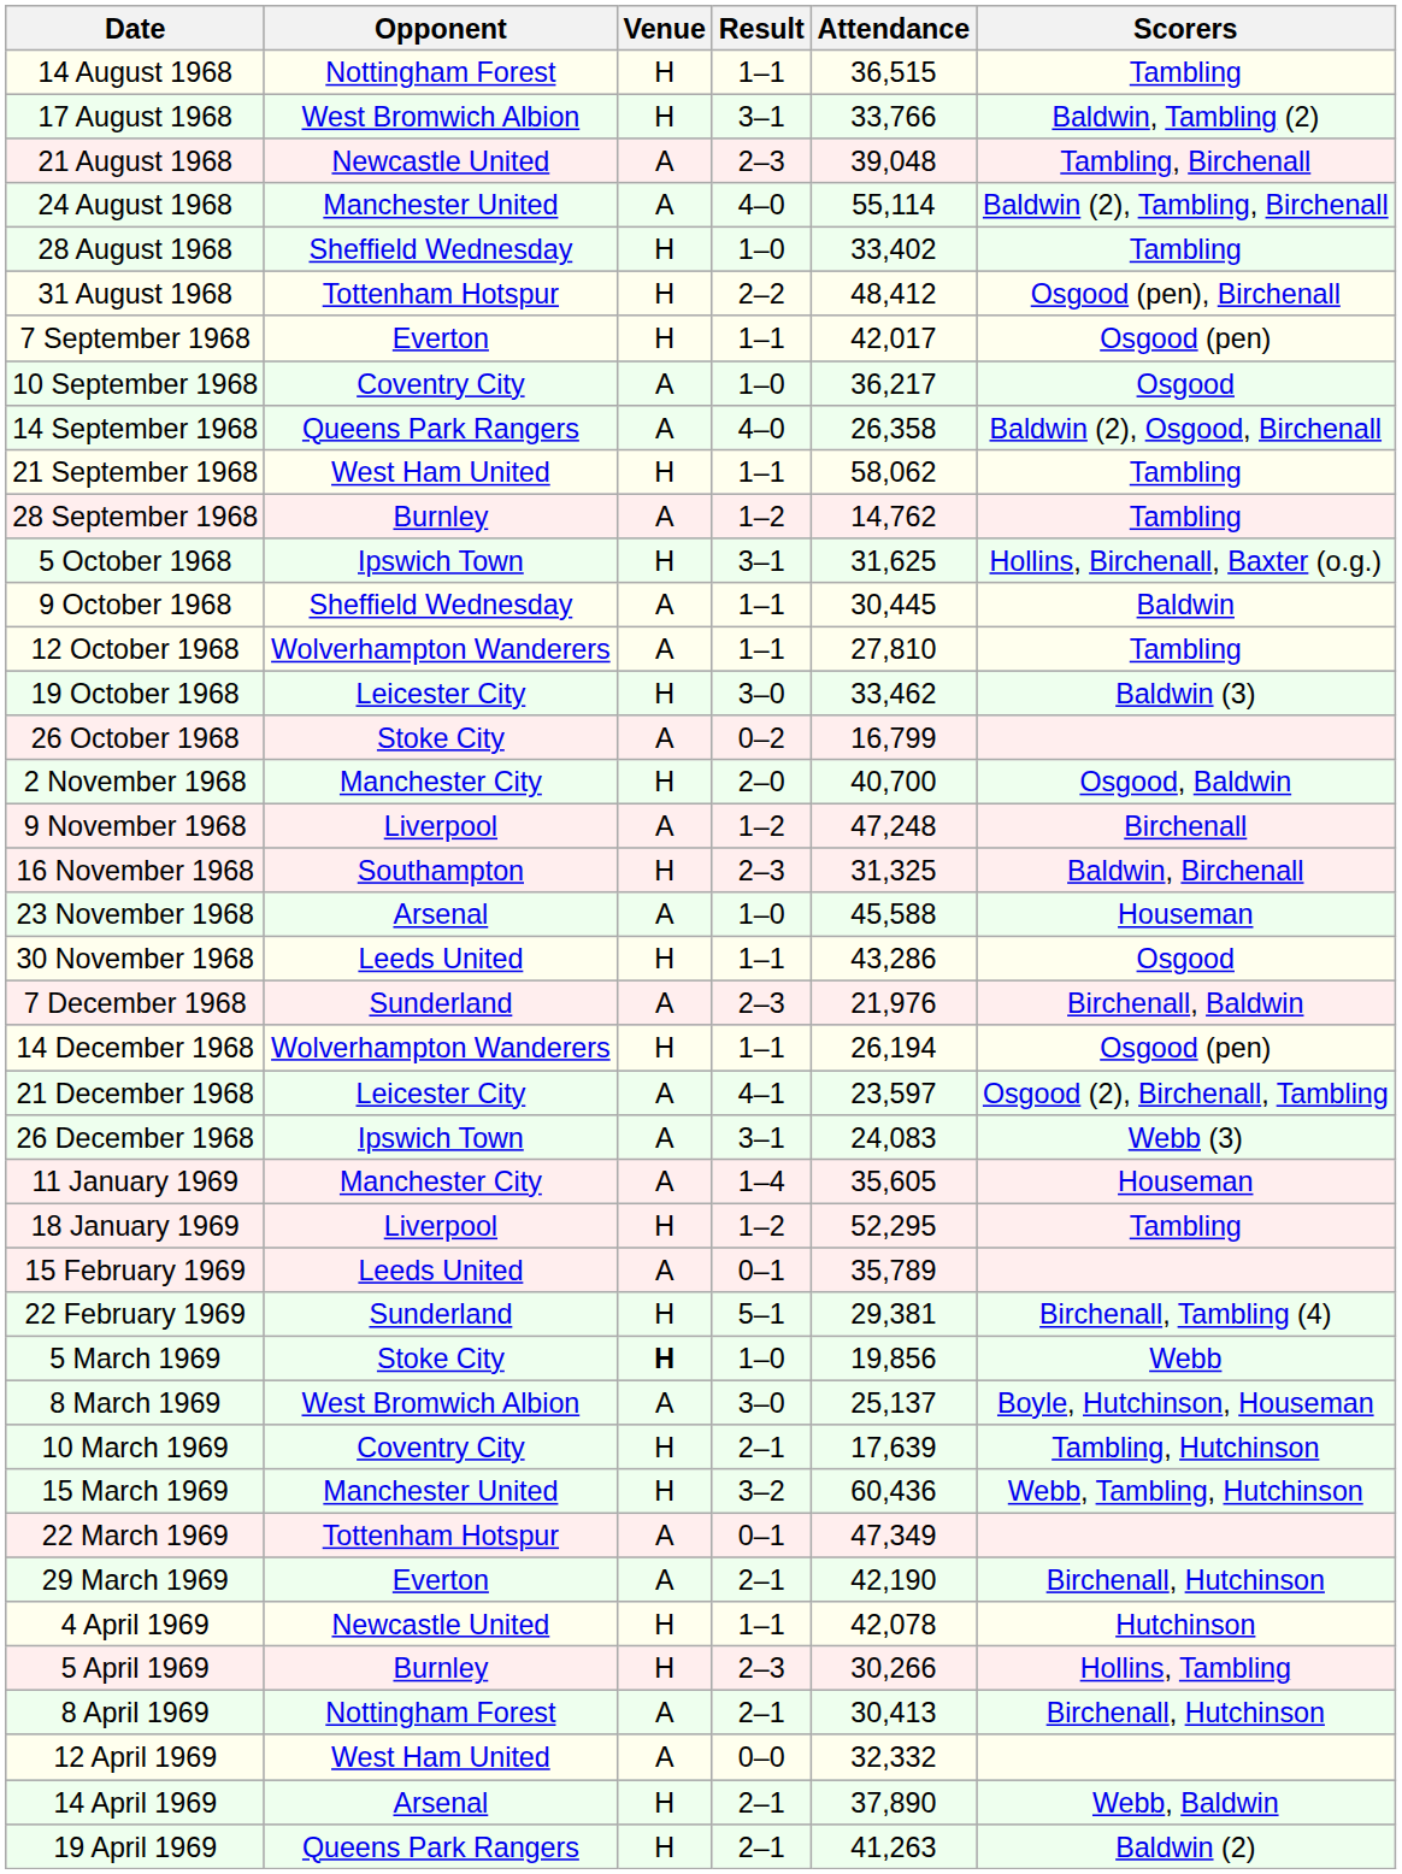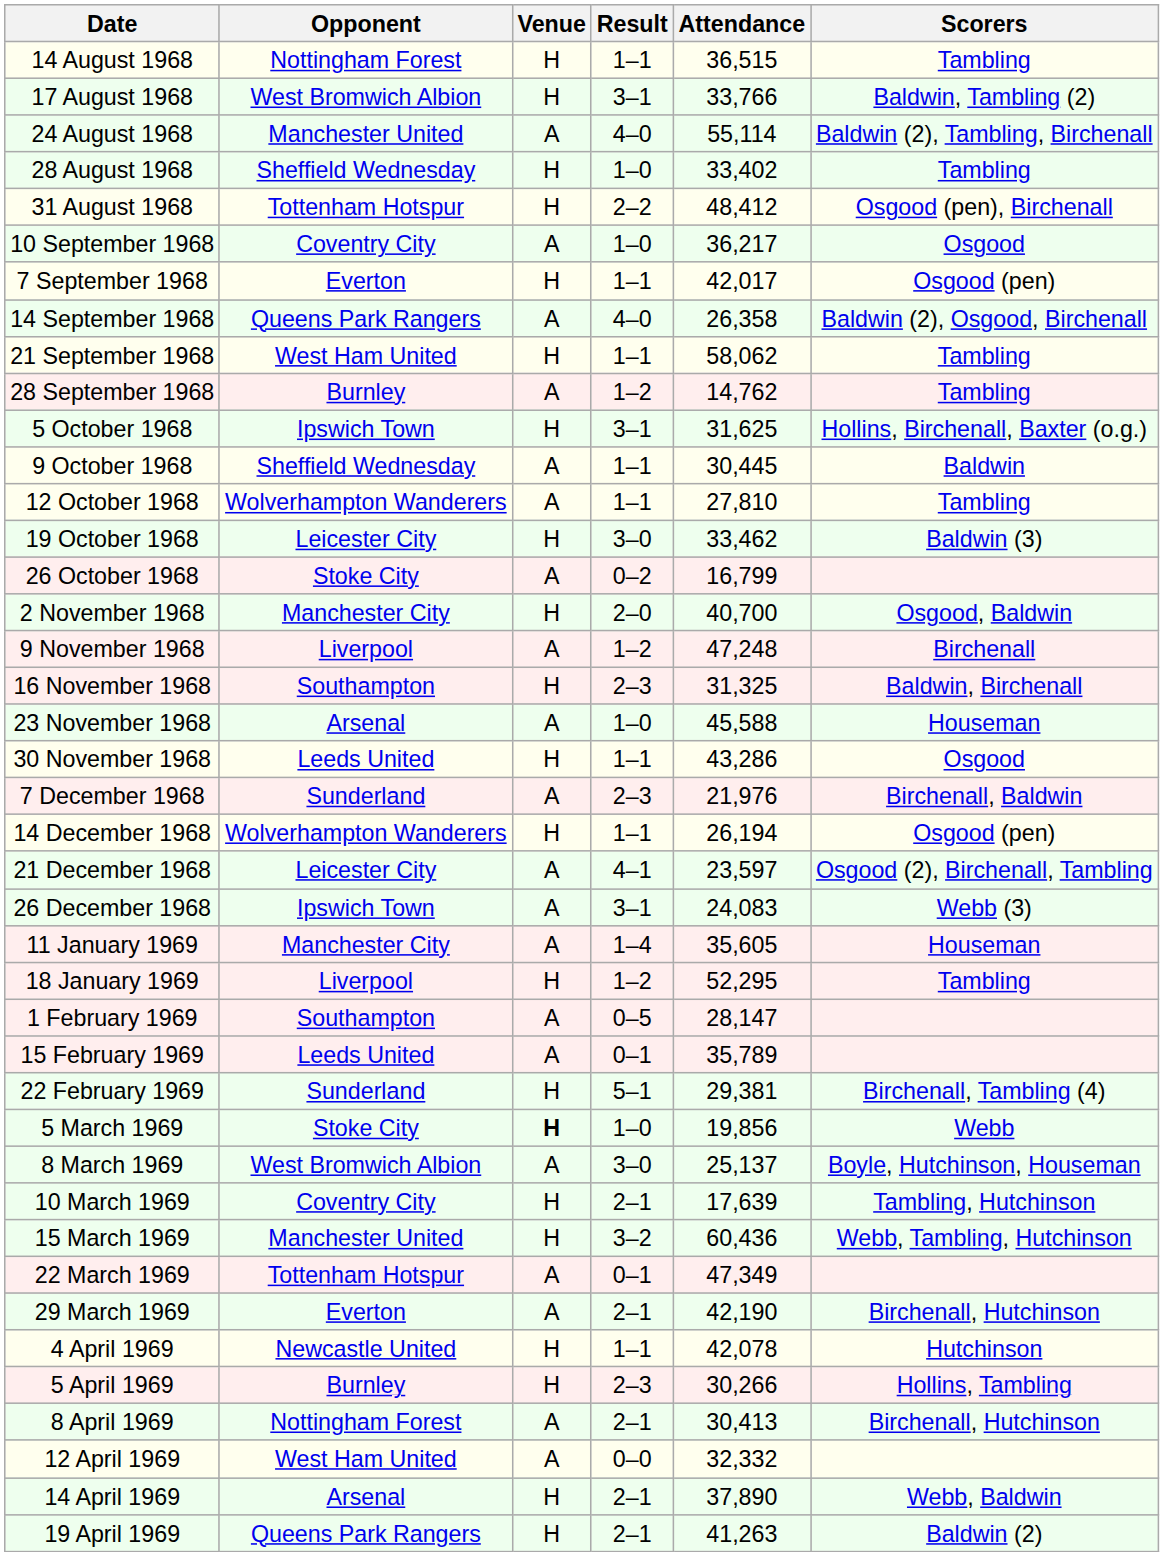 <table class="wikitable sortable" style="font-size:95%; text-align:center">
 <tr>
 <th>Date</th>
 <th>Opponent</th>
 <th>Venue</th>
 <th>Result</th>
 <th>Attendance</th>
 <th>Scorers</th>
 </tr>
 <tr bgcolor = "#FFFFEE">
 <td>14 August 1968</td>
 <td><a href='#'>Nottingham Forest</a></td>
 <td>H</td>
 <td>1–1</td>
 <td>36,515</td>
 <td><a href='#'>Tambling</a></td>
 </tr>
 <tr bgcolor = "#EEFFEE">
 <td>17 August 1968</td>
 <td><a href='#'>West Bromwich Albion</a></td>
 <td>H</td>
 <td>3–1</td>
 <td>33,766</td>
 <td><a href='#'>Baldwin</a>, <a href='#'>Tambling</a> (2)</td>
 </tr>
-<tr bgcolor = "#FFEEEE">
-<td>21 August 1968</td>
-<td><a href='#'>Newcastle United</a></td>
-<td>A</td>
-<td>2–3</td>
-<td>39,048</td>
-<td><a href='#'>Tambling</a>, <a href='#'>Birchenall</a></td>
-</tr>
 <tr bgcolor = "#EEFFEE">
 <td>24 August 1968</td>
 <td><a href='#'>Manchester United</a></td>
 <td>A</td>
 <td>4–0</td>
 <td>55,114</td>
 <td><a href='#'>Baldwin</a> (2), <a href='#'>Tambling</a>, <a href='#'>Birchenall</a></td>
 </tr>
 <tr bgcolor = "#EEFFEE">
 <td>28 August 1968</td>
 <td><a href='#'>Sheffield Wednesday</a></td>
 <td>H</td>
 <td>1–0</td>
 <td>33,402</td>
 <td><a href='#'>Tambling</a></td>
 </tr>
 <tr bgcolor = "#FFFFEE">
 <td>31 August 1968</td>
 <td><a href='#'>Tottenham Hotspur</a></td>
 <td>H</td>
 <td>2–2</td>
 <td>48,412</td>
 <td><a href='#'>Osgood</a> (pen), <a href='#'>Birchenall</a></td>
 </tr>
+<tr bgcolor = "#EEFFEE">
+<td>10 September 1968</td>
+<td><a href='#'>Coventry City</a></td>
+<td>A</td>
+<td>1–0</td>
+<td>36,217</td>
+<td><a href='#'>Osgood</a></td>
+</tr>
 <tr bgcolor = "#FFFFEE">
 <td>7 September 1968</td>
 <td><a href='#'>Everton</a></td>
 <td>H</td>
 <td>1–1</td>
 <td>42,017</td>
 <td><a href='#'>Osgood</a> (pen)</td>
-</tr>
-<tr bgcolor = "#EEFFEE">
-<td>10 September 1968</td>
-<td><a href='#'>Coventry City</a></td>
-<td>A</td>
-<td>1–0</td>
-<td>36,217</td>
-<td><a href='#'>Osgood</a></td>
 </tr>
 <tr bgcolor = "#EEFFEE">
 <td>14 September 1968</td>
 <td><a href='#'>Queens Park Rangers</a></td>
 <td>A</td>
 <td>4–0</td>
 <td>26,358</td>
 <td><a href='#'>Baldwin</a> (2), <a href='#'>Osgood</a>, <a href='#'>Birchenall</a></td>
 </tr>
 <tr bgcolor = "#FFFFEE">
 <td>21 September 1968</td>
 <td><a href='#'>West Ham United</a></td>
 <td>H</td>
 <td>1–1</td>
 <td>58,062</td>
 <td><a href='#'>Tambling</a></td>
 </tr>
 <tr bgcolor = "#FFEEEE">
 <td>28 September 1968</td>
 <td><a href='#'>Burnley</a></td>
 <td>A</td>
 <td>1–2</td>
 <td>14,762</td>
 <td><a href='#'>Tambling</a></td>
 </tr>
 <tr bgcolor = "#EEFFEE">
 <td>5 October 1968</td>
 <td><a href='#'>Ipswich Town</a></td>
 <td>H</td>
 <td>3–1</td>
 <td>31,625</td>
 <td><a href='#'>Hollins</a>, <a href='#'>Birchenall</a>, <a href='#'>Baxter</a> (o.g.)</td>
 </tr>
 <tr bgcolor = "#FFFFEE">
 <td>9 October 1968</td>
 <td><a href='#'>Sheffield Wednesday</a></td>
 <td>A</td>
 <td>1–1</td>
 <td>30,445</td>
 <td><a href='#'>Baldwin</a></td>
 </tr>
 <tr bgcolor = "#FFFFEE">
 <td>12 October 1968</td>
 <td><a href='#'>Wolverhampton Wanderers</a></td>
 <td>A</td>
 <td>1–1</td>
 <td>27,810</td>
 <td><a href='#'>Tambling</a></td>
 </tr>
 <tr bgcolor = "#EEFFEE">
 <td>19 October 1968</td>
 <td><a href='#'>Leicester City</a></td>
 <td>H</td>
 <td>3–0</td>
 <td>33,462</td>
 <td><a href='#'>Baldwin</a> (3)</td>
 </tr>
 <tr bgcolor = "#FFEEEE">
 <td>26 October 1968</td>
 <td><a href='#'>Stoke City</a></td>
 <td>A</td>
 <td>0–2</td>
 <td>16,799</td>
 <td></td>
 </tr>
 <tr bgcolor = "#EEFFEE">
 <td>2 November 1968</td>
 <td><a href='#'>Manchester City</a></td>
 <td>H</td>
 <td>2–0</td>
 <td>40,700</td>
 <td><a href='#'>Osgood</a>, <a href='#'>Baldwin</a></td>
 </tr>
 <tr bgcolor = "#FFEEEE">
 <td>9 November 1968</td>
 <td><a href='#'>Liverpool</a></td>
 <td>A</td>
 <td>1–2</td>
 <td>47,248</td>
 <td><a href='#'>Birchenall</a></td>
 </tr>
 <tr bgcolor = "#FFEEEE">
 <td>16 November 1968</td>
 <td><a href='#'>Southampton</a></td>
 <td>H</td>
 <td>2–3</td>
 <td>31,325</td>
 <td><a href='#'>Baldwin</a>, <a href='#'>Birchenall</a></td>
 </tr>
 <tr bgcolor = "#EEFFEE">
 <td>23 November 1968</td>
 <td><a href='#'>Arsenal</a></td>
 <td>A</td>
 <td>1–0</td>
 <td>45,588</td>
 <td><a href='#'>Houseman</a></td>
 </tr>
 <tr bgcolor = "#FFFFEE">
 <td>30 November 1968</td>
 <td><a href='#'>Leeds United</a></td>
 <td>H</td>
 <td>1–1</td>
 <td>43,286</td>
 <td><a href='#'>Osgood</a></td>
 </tr>
 <tr bgcolor = "#FFEEEE">
 <td>7 December 1968</td>
 <td><a href='#'>Sunderland</a></td>
 <td>A</td>
 <td>2–3</td>
 <td>21,976</td>
 <td><a href='#'>Birchenall</a>, <a href='#'>Baldwin</a></td>
 </tr>
 <tr bgcolor = "#FFFFEE">
 <td>14 December 1968</td>
 <td><a href='#'>Wolverhampton Wanderers</a></td>
 <td>H</td>
 <td>1–1</td>
 <td>26,194</td>
 <td><a href='#'>Osgood</a> (pen)</td>
 </tr>
 <tr bgcolor = "#EEFFEE">
 <td>21 December 1968</td>
 <td><a href='#'>Leicester City</a></td>
 <td>A</td>
 <td>4–1</td>
 <td>23,597</td>
 <td><a href='#'>Osgood</a> (2), <a href='#'>Birchenall</a>, <a href='#'>Tambling</a></td>
 </tr>
 <tr bgcolor = "#EEFFEE">
 <td>26 December 1968</td>
 <td><a href='#'>Ipswich Town</a></td>
 <td>A</td>
 <td>3–1</td>
 <td>24,083</td>
 <td><a href='#'>Webb</a> (3)</td>
 </tr>
 <tr bgcolor = "#FFEEEE">
 <td>11 January 1969</td>
 <td><a href='#'>Manchester City</a></td>
 <td>A</td>
 <td>1–4</td>
 <td>35,605</td>
 <td><a href='#'>Houseman</a></td>
 </tr>
 <tr bgcolor = "#FFEEEE">
 <td>18 January 1969</td>
 <td><a href='#'>Liverpool</a></td>
 <td>H</td>
 <td>1–2</td>
 <td>52,295</td>
 <td><a href='#'>Tambling</a></td>
 </tr>
 <tr bgcolor = "#FFEEEE">
+<td>1 February 1969</td>
+<td><a href='#'>Southampton</a></td>
+<td>A</td>
+<td>0–5</td>
+<td>28,147</td>
+<td></td>
+</tr>
+<tr bgcolor = "#FFEEEE">
 <td>15 February 1969</td>
 <td><a href='#'>Leeds United</a></td>
 <td>A</td>
 <td>0–1</td>
 <td>35,789</td>
 <td></td>
 </tr>
 <tr bgcolor = "#EEFFEE">
 <td>22 February 1969</td>
 <td><a href='#'>Sunderland</a></td>
 <td>H</td>
 <td>5–1</td>
 <td>29,381</td>
 <td><a href='#'>Birchenall</a>, <a href='#'>Tambling</a> (4)</td>
 </tr>
 <tr bgcolor = "#EEFFEE">
 <td>5 March 1969</td>
 <td><a href='#'>Stoke City</a></td>
 <td><strong>H</strong></td>
 <td>1–0</td>
 <td>19,856</td>
 <td><a href='#'>Webb</a></td>
 </tr>
 <tr bgcolor = "#EEFFEE">
 <td>8 March 1969</td>
 <td><a href='#'>West Bromwich Albion</a></td>
 <td>A</td>
 <td>3–0</td>
 <td>25,137</td>
 <td><a href='#'>Boyle</a>, <a href='#'>Hutchinson</a>, <a href='#'>Houseman</a></td>
 </tr>
 <tr bgcolor = "#EEFFEE">
 <td>10 March 1969</td>
 <td><a href='#'>Coventry City</a></td>
 <td>H</td>
 <td>2–1</td>
 <td>17,639</td>
 <td><a href='#'>Tambling</a>, <a href='#'>Hutchinson</a></td>
 </tr>
 <tr bgcolor = "#EEFFEE">
 <td>15 March 1969</td>
 <td><a href='#'>Manchester United</a></td>
 <td>H</td>
 <td>3–2</td>
 <td>60,436</td>
 <td><a href='#'>Webb</a>, <a href='#'>Tambling</a>, <a href='#'>Hutchinson</a></td>
 </tr>
 <tr bgcolor = "#FFEEEE">
 <td>22 March 1969</td>
 <td><a href='#'>Tottenham Hotspur</a></td>
 <td>A</td>
 <td>0–1</td>
 <td>47,349</td>
 <td></td>
 </tr>
 <tr bgcolor = "#EEFFEE">
 <td>29 March 1969</td>
 <td><a href='#'>Everton</a></td>
 <td>A</td>
 <td>2–1</td>
 <td>42,190</td>
 <td><a href='#'>Birchenall</a>, <a href='#'>Hutchinson</a></td>
 </tr>
 <tr bgcolor = "#FFFFEE">
 <td>4 April 1969</td>
 <td><a href='#'>Newcastle United</a></td>
 <td>H</td>
 <td>1–1</td>
 <td>42,078</td>
 <td><a href='#'>Hutchinson</a></td>
 </tr>
 <tr bgcolor = "#FFEEEE">
 <td>5 April 1969</td>
 <td><a href='#'>Burnley</a></td>
 <td>H</td>
 <td>2–3</td>
 <td>30,266</td>
 <td><a href='#'>Hollins</a>, <a href='#'>Tambling</a></td>
 </tr>
 <tr bgcolor = "#EEFFEE">
 <td>8 April 1969</td>
 <td><a href='#'>Nottingham Forest</a></td>
 <td>A</td>
 <td>2–1</td>
 <td>30,413</td>
 <td><a href='#'>Birchenall</a>, <a href='#'>Hutchinson</a></td>
 </tr>
 <tr bgcolor = "#FFFFEE">
 <td>12 April 1969</td>
 <td><a href='#'>West Ham United</a></td>
 <td>A</td>
 <td>0–0</td>
 <td>32,332</td>
 <td></td>
 </tr>
 <tr bgcolor = "#EEFFEE">
 <td>14 April 1969</td>
 <td><a href='#'>Arsenal</a></td>
 <td>H</td>
 <td>2–1</td>
 <td>37,890</td>
 <td><a href='#'>Webb</a>, <a href='#'>Baldwin</a></td>
 </tr>
 <tr bgcolor = "#EEFFEE">
 <td>19 April 1969</td>
 <td><a href='#'>Queens Park Rangers</a></td>
 <td>H</td>
 <td>2–1</td>
 <td>41,263</td>
 <td><a href='#'>Baldwin</a> (2)</td>
 </tr>
 </table>
